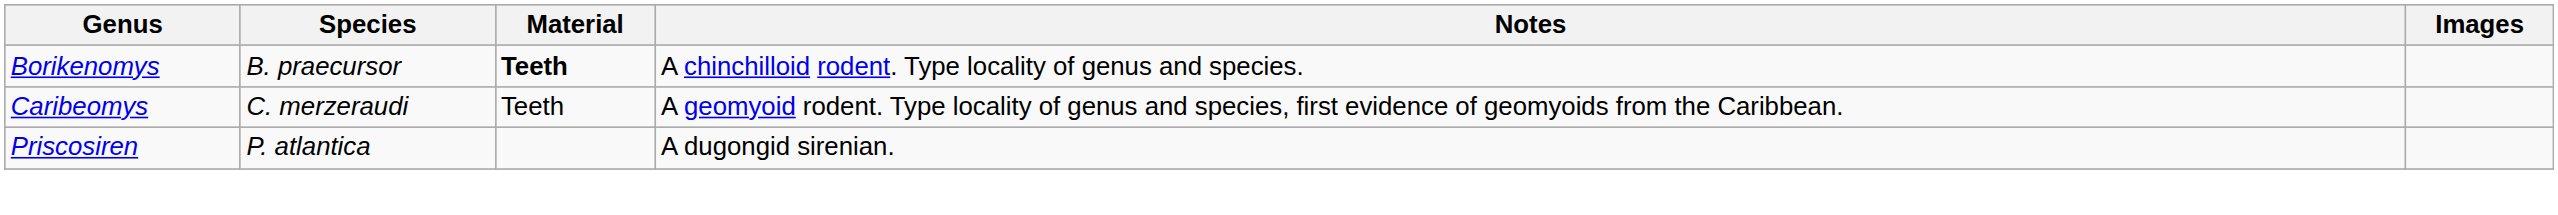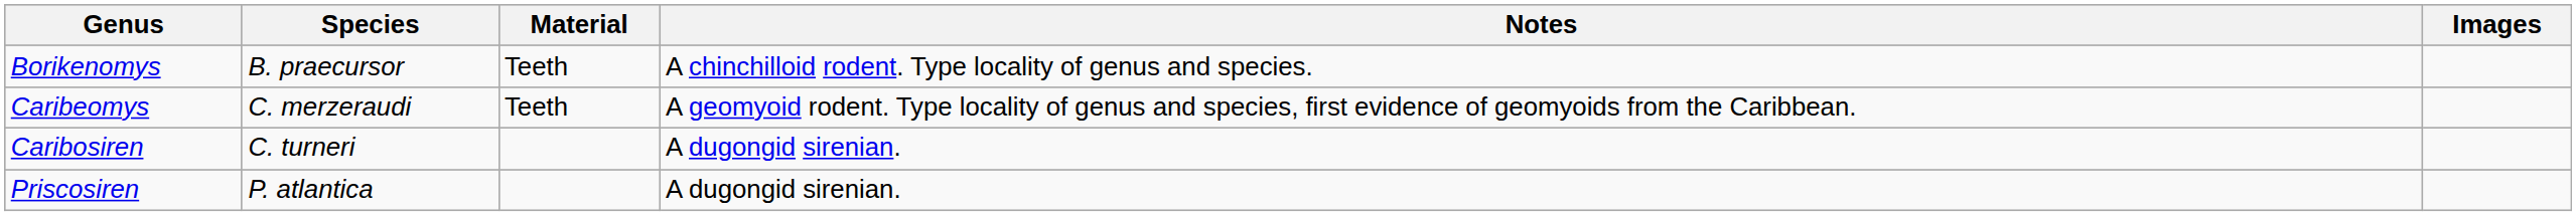 <table class="wikitable" width="100%" align="center">
 <tr>
 <th>Genus</th>
 <th>Species</th>
 <th>Material</th>
 <th>Notes</th>
 <th>Images</th>
 </tr>
 <tr>
 <td><em><a href='#'>Borikenomys</a></em></td>
 <td><em>B. praecursor</em></td>
-<td><strong>Teeth</strong></td>
+<td>Teeth</td>
 <td>A <a href='#'>chinchilloid</a> <a href='#'>rodent</a>. Type locality of genus and species.</td>
 <td></td>
 </tr>
 <tr>
 <td><em><a href='#'>Caribeomys</a></em></td>
 <td><em>C. merzeraudi</em></td>
 <td>Teeth</td>
 <td>A <a href='#'>geomyoid</a> rodent. Type locality of genus and species, first evidence of geomyoids from the Caribbean.</td>
 <td></td>
 </tr>
 <tr>
+<td><em><a href='#'>Caribosiren</a></em></td>
+<td><em>C. turneri</em></td>
+<td></td>
+<td>A <a href='#'>dugongid</a> <a href='#'>sirenian</a>.</td>
+<td></td>
+</tr>
+<tr>
 <td><em><a href='#'>Priscosiren</a></em></td>
 <td><em>P. atlantica</em></td>
 <td></td>
 <td>A dugongid sirenian.</td>
 <td></td>
 </tr>
 </table>
